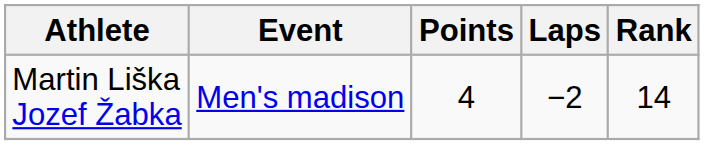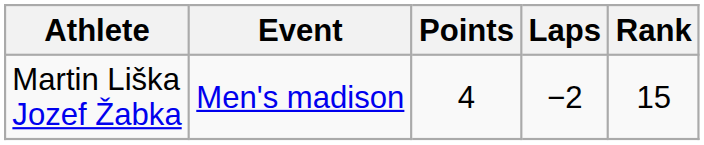 <table class=wikitable style="font-size:90%">
 <tr>
 <th>Athlete</th>
 <th>Event</th>
 <th>Points</th>
 <th>Laps</th>
 <th>Rank</th>
 </tr>
 <tr align=center>
 <td align=left>Martin Liška<br><a href='#'>Jozef Žabka</a></td>
 <td align=left><a href='#'>Men's madison</a></td>
 <td>4</td>
 <td>−2</td>
-<td>14</td>
+<td>15</td>
 </tr>
 </table>
